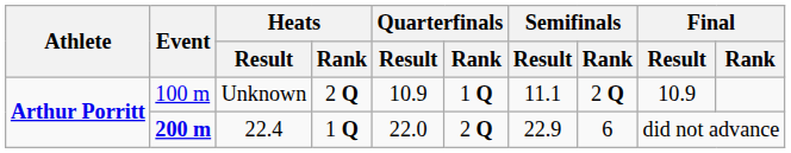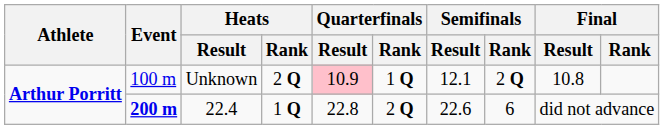 <table class=wikitable style="font-size:90%">
 <tr>
 <th rowspan=2>Athlete</th>
 <th rowspan=2>Event</th>
 <th colspan=2>Heats</th>
 <th colspan=2>Quarterfinals</th>
 <th colspan=2>Semifinals</th>
 <th colspan=2>Final</th>
 </tr>
 <tr>
 <th>Result</th>
 <th>Rank</th>
 <th>Result</th>
 <th>Rank</th>
 <th>Result</th>
 <th>Rank</th>
 <th>Result</th>
 <th>Rank</th>
 </tr>
 <tr>
 <td rowspan=2><strong><a href='#'>Arthur Porritt</a></strong></td>
 <td><a href='#'>100 m</a></td>
 <td align=center>Unknown</td>
 <td align=center>2 <strong>Q</strong></td>
-<td align=center>10.9</td>
+<td align=center style="background: pink;">10.9</td>
 <td align=center>1 <strong>Q</strong></td>
-<td align=center>11.1</td>
+<td align=center>12.1</td>
 <td align=center>2 <strong>Q</strong></td>
-<td align=center>10.9</td>
+<td align=center>10.8</td>
 <td align=center></td>
 </tr>
 <tr>
 <td><strong><a href='#'>200 m</a></strong></td>
 <td align=center>22.4</td>
 <td align=center>1 <strong>Q</strong></td>
-<td align=center>22.0</td>
+<td align=center>22.8</td>
 <td align=center>2 <strong>Q</strong></td>
-<td align=center>22.9</td>
+<td align=center>22.6</td>
 <td align=center>6</td>
 <td align=center colspan=2>did not advance</td>
 </tr>
 </table>
